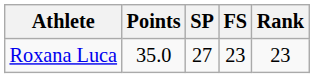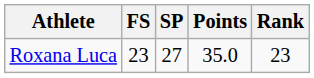 <table class="wikitable" border="1" style="font-size:90%">
 <tr>
 <th>Athlete</th>
+<th>FS</th>
+<th>SP</th>
 <th>Points</th>
-<th>SP</th>
-<th>FS</th>
 <th>Rank</th>
 </tr>
 <tr align=center>
 <td align=left><a href='#'>Roxana Luca</a></td>
+<td>23</td>
+<td>27</td>
 <td>35.0</td>
-<td>27</td>
-<td>23</td>
 <td>23</td>
 </tr>
 </table>
